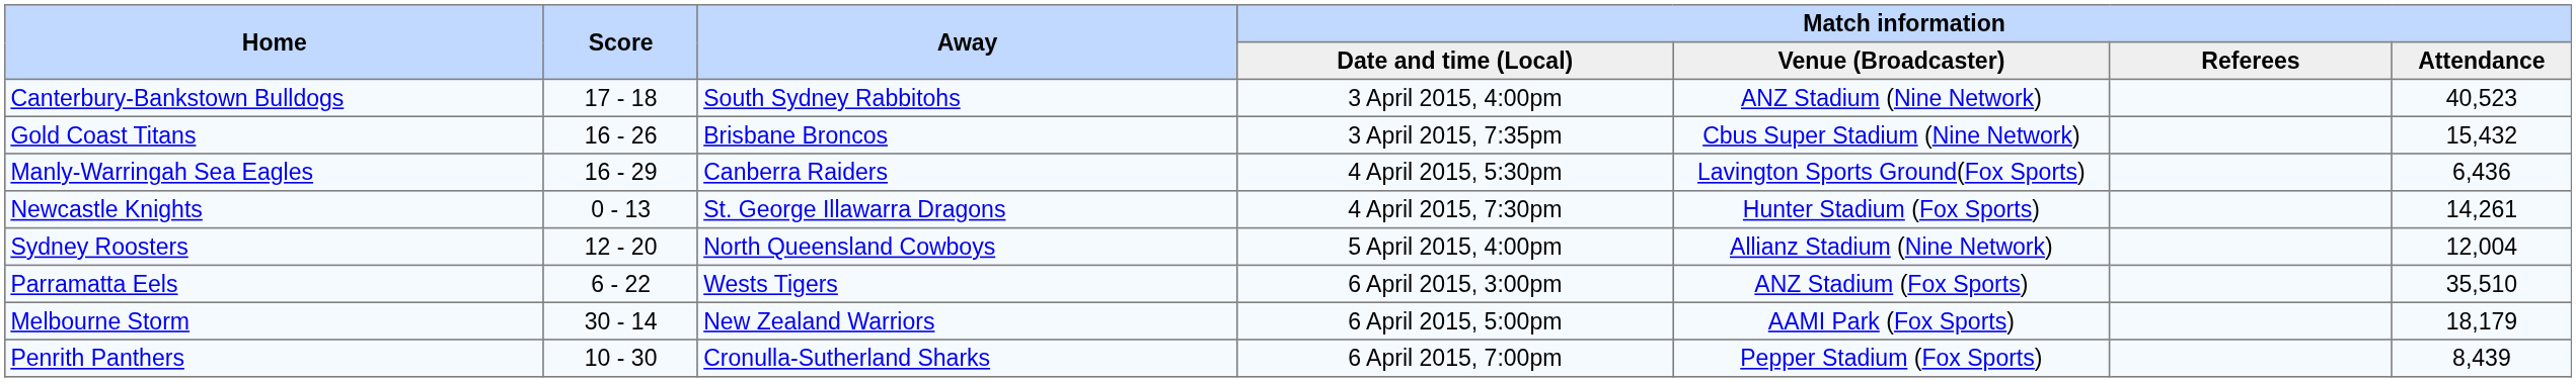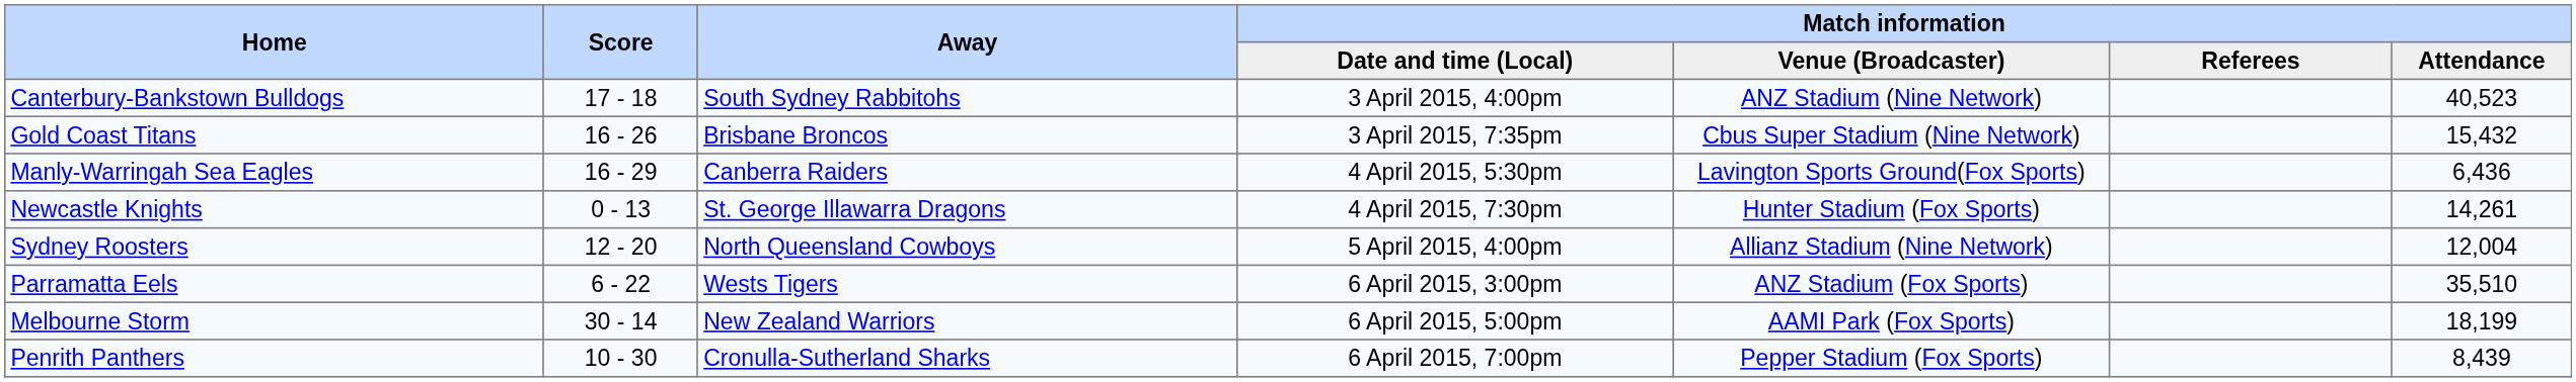 <table border="1" cellpadding="3" cellspacing="0" style="border-collapse:collapse; font-size:90%; width:100%;">
 <tr style="background:#c1d8ff;">
 <th rowspan="2" style="width:21%;">Home</th>
 <th rowspan="2" style="width:6%;">Score</th>
 <th rowspan="2" style="width:21%;">Away</th>
 <th colspan=6>Match information</th>
 </tr>
 <tr style="background:#efefef;">
 <th width=17%>Date and time (Local)</th>
 <th width="17%">Venue (Broadcaster)</th>
 <th width=11%>Referees</th>
 <th width=7%>Attendance</th>
 </tr>
 <tr style="text-align:center; background:#f5faff;">
 <td align="left"> <a href='#'>Canterbury-Bankstown Bulldogs</a></td>
 <td>17 - 18</td>
 <td align="left"> <a href='#'>South Sydney Rabbitohs</a></td>
 <td>3 April 2015, 4:00pm</td>
 <td><a href='#'>ANZ Stadium</a> (<a href='#'>Nine Network</a>)</td>
 <td></td>
 <td>40,523</td>
 </tr>
 <tr style="text-align:center; background:#f5faff;">
 <td align="left"> <a href='#'>Gold Coast Titans</a></td>
 <td>16 - 26</td>
 <td align="left"> <a href='#'>Brisbane Broncos</a></td>
 <td>3 April 2015, 7:35pm</td>
 <td><a href='#'>Cbus Super Stadium</a> (<a href='#'>Nine Network</a>)</td>
 <td></td>
 <td>15,432</td>
 </tr>
 <tr style="text-align:center; background:#f5faff;">
 <td align="left"> <a href='#'>Manly-Warringah Sea Eagles</a></td>
 <td>16 - 29</td>
 <td align="left"> <a href='#'>Canberra Raiders</a></td>
 <td>4 April 2015, 5:30pm</td>
 <td><a href='#'>Lavington Sports Ground</a>(<a href='#'>Fox Sports</a>)</td>
 <td></td>
 <td>6,436</td>
 </tr>
 <tr style="text-align:center; background:#f5faff;">
 <td align="left"> <a href='#'>Newcastle Knights</a></td>
 <td>0 - 13</td>
 <td align="left"> <a href='#'>St. George Illawarra Dragons</a></td>
 <td>4 April 2015, 7:30pm</td>
 <td><a href='#'>Hunter Stadium</a> (<a href='#'>Fox Sports</a>)</td>
 <td></td>
 <td>14,261</td>
 </tr>
 <tr style="text-align:center; background:#f5faff;">
 <td align="left"> <a href='#'>Sydney Roosters</a></td>
 <td>12 - 20</td>
 <td align="left"> <a href='#'>North Queensland Cowboys</a></td>
 <td>5 April 2015, 4:00pm</td>
 <td><a href='#'>Allianz Stadium</a> (<a href='#'>Nine Network</a>)</td>
 <td></td>
 <td>12,004</td>
 </tr>
 <tr style="text-align:center; background:#f5faff;">
 <td align="left"> <a href='#'>Parramatta Eels</a></td>
 <td>6 - 22</td>
 <td align="left"> <a href='#'>Wests Tigers</a></td>
 <td>6 April 2015, 3:00pm</td>
 <td><a href='#'>ANZ Stadium</a> (<a href='#'>Fox Sports</a>)</td>
 <td></td>
 <td>35,510</td>
 </tr>
 <tr style="text-align:center; background:#f5faff;">
 <td align="left"> <a href='#'>Melbourne Storm</a></td>
 <td>30 - 14</td>
 <td align="left"> <a href='#'>New Zealand Warriors</a></td>
 <td>6 April 2015, 5:00pm</td>
 <td><a href='#'>AAMI Park</a> (<a href='#'>Fox Sports</a>)</td>
 <td></td>
-<td>18,179</td>
+<td>18,199</td>
 </tr>
 <tr style="text-align:center; background:#f5faff;">
 <td align="left"> <a href='#'>Penrith Panthers</a></td>
 <td>10 - 30</td>
 <td align="left"> <a href='#'>Cronulla-Sutherland Sharks</a></td>
 <td>6 April 2015, 7:00pm</td>
 <td><a href='#'>Pepper Stadium</a> (<a href='#'>Fox Sports</a>)</td>
 <td></td>
 <td>8,439</td>
 </tr>
 </table>
